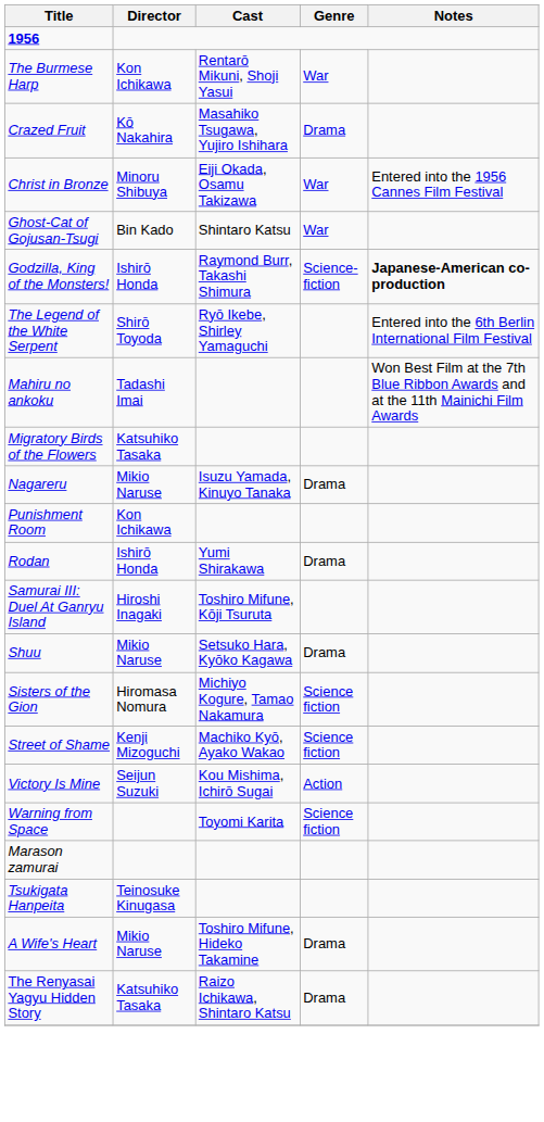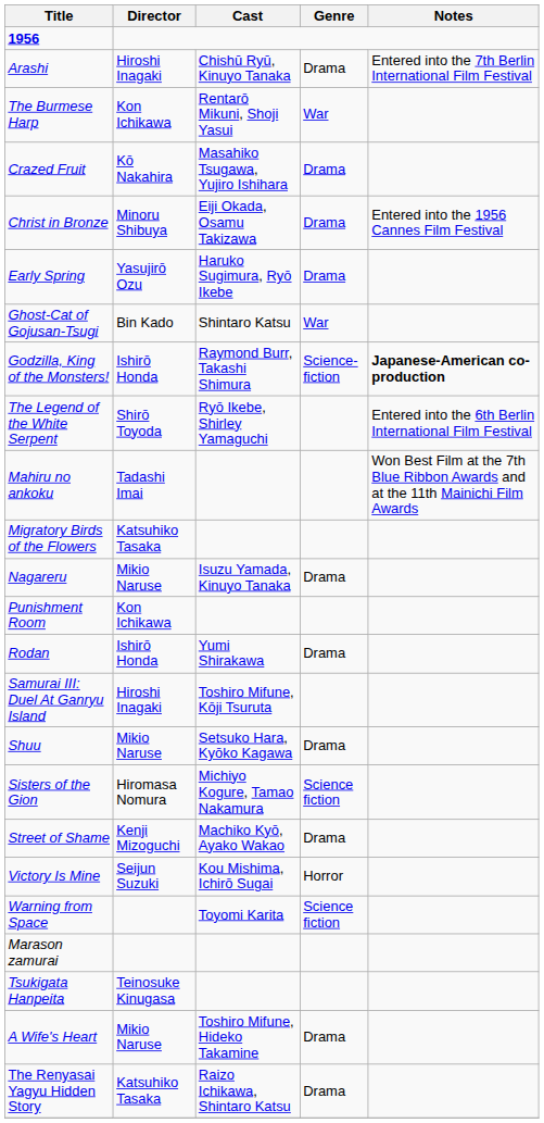 <table class="wikitable">
 <tr>
 <th>Title</th>
 <th>Director</th>
 <th>Cast</th>
 <th>Genre</th>
 <th>Notes</th>
 </tr>
 <tr>
 <td><strong><a href='#'>1956</a></strong></td>
+</tr>
+<tr>
+<td><em><a href='#'>Arashi</a></em></td>
+<td><a href='#'>Hiroshi Inagaki</a></td>
+<td><a href='#'>Chishū Ryū</a>, <a href='#'>Kinuyo Tanaka</a></td>
+<td>Drama</td>
+<td>Entered into the <a href='#'>7th Berlin International Film Festival</a></td>
 </tr>
 <tr>
 <td><em><a href='#'>The Burmese Harp</a></em></td>
 <td><a href='#'>Kon Ichikawa</a></td>
 <td><a href='#'>Rentarō Mikuni</a>, <a href='#'>Shoji Yasui</a></td>
 <td><a href='#'>War</a></td>
 <td></td>
 </tr>
 <tr>
 <td><em><a href='#'>Crazed Fruit</a></em></td>
 <td><a href='#'>Kō Nakahira</a></td>
 <td><a href='#'>Masahiko Tsugawa</a>, <a href='#'>Yujiro Ishihara</a></td>
 <td><a href='#'>Drama</a></td>
 <td></td>
 </tr>
 <tr>
 <td><em><a href='#'>Christ in Bronze</a></em></td>
 <td><a href='#'>Minoru Shibuya</a></td>
 <td><a href='#'>Eiji Okada</a>, <a href='#'>Osamu Takizawa</a></td>
-<td><a href='#'>War</a></td>
+<td><a href='#'>Drama</a></td>
 <td>Entered into the <a href='#'>1956 Cannes Film Festival</a></td>
+</tr>
+<tr>
+<td><em><a href='#'>Early Spring</a></em></td>
+<td><a href='#'>Yasujirō Ozu</a></td>
+<td><a href='#'>Haruko Sugimura</a>, <a href='#'>Ryō Ikebe</a></td>
+<td><a href='#'>Drama</a></td>
+<td></td>
 </tr>
 <tr>
 <td><em><a href='#'>Ghost-Cat of Gojusan-Tsugi</a></em></td>
 <td>Bin Kado</td>
 <td>Shintaro Katsu</td>
 <td><a href='#'>War</a></td>
 <td></td>
 </tr>
 <tr>
 <td><em><a href='#'>Godzilla, King of the Monsters!</a></em></td>
 <td><a href='#'>Ishirō Honda</a></td>
 <td><a href='#'>Raymond Burr</a>, <a href='#'>Takashi Shimura</a></td>
 <td><a href='#'>Science-fiction</a></td>
 <td><strong>Japanese-American co-production</strong></td>
 </tr>
 <tr>
 <td><em><a href='#'>The Legend of the White Serpent</a></em></td>
 <td><a href='#'>Shirō Toyoda</a></td>
 <td><a href='#'>Ryō Ikebe</a>, <a href='#'>Shirley Yamaguchi</a></td>
 <td></td>
 <td>Entered into the <a href='#'>6th Berlin International Film Festival</a></td>
 </tr>
 <tr>
 <td><em><a href='#'>Mahiru no ankoku</a></em></td>
 <td><a href='#'>Tadashi Imai</a></td>
 <td></td>
 <td></td>
 <td>Won Best Film at the 7th <a href='#'>Blue Ribbon Awards</a> and at the 11th <a href='#'>Mainichi Film Awards</a></td>
 </tr>
 <tr>
 <td><em><a href='#'>Migratory Birds of the Flowers</a></em></td>
 <td><a href='#'>Katsuhiko Tasaka</a></td>
 <td></td>
 <td></td>
 <td></td>
 </tr>
 <tr>
 <td><em><a href='#'>Nagareru</a></em></td>
 <td><a href='#'>Mikio Naruse</a></td>
 <td><a href='#'>Isuzu Yamada</a>, <a href='#'>Kinuyo Tanaka</a></td>
 <td>Drama</td>
 <td></td>
 </tr>
 <tr>
 <td><em><a href='#'>Punishment Room</a></em></td>
 <td><a href='#'>Kon Ichikawa</a></td>
 <td></td>
 <td></td>
 <td></td>
 </tr>
 <tr>
 <td><em><a href='#'>Rodan</a></em></td>
 <td><a href='#'>Ishirō Honda</a></td>
 <td><a href='#'>Yumi Shirakawa</a></td>
 <td>Drama</td>
 <td></td>
 </tr>
 <tr>
 <td><em><a href='#'>Samurai III: Duel At Ganryu Island</a></em></td>
 <td><a href='#'>Hiroshi Inagaki</a></td>
 <td><a href='#'>Toshiro Mifune</a>, <a href='#'>Kōji Tsuruta</a></td>
 <td></td>
 <td></td>
 </tr>
 <tr>
 <td><em><a href='#'>Shuu</a></em></td>
 <td><a href='#'>Mikio Naruse</a></td>
 <td><a href='#'>Setsuko Hara</a>, <a href='#'>Kyōko Kagawa</a></td>
 <td>Drama</td>
 <td></td>
 </tr>
 <tr>
 <td><em><a href='#'>Sisters of the Gion</a></em></td>
 <td>Hiromasa Nomura</td>
 <td><a href='#'>Michiyo Kogure</a>, <a href='#'>Tamao Nakamura</a></td>
 <td><a href='#'>Science fiction</a></td>
 <td></td>
 </tr>
 <tr>
 <td><em><a href='#'>Street of Shame</a></em></td>
 <td><a href='#'>Kenji Mizoguchi</a></td>
 <td><a href='#'>Machiko Kyō</a>, <a href='#'>Ayako Wakao</a></td>
-<td><a href='#'>Science fiction</a></td>
+<td>Drama</td>
 <td></td>
 </tr>
 <tr>
 <td><em><a href='#'>Victory Is Mine</a></em></td>
 <td><a href='#'>Seijun Suzuki</a></td>
 <td><a href='#'>Kou Mishima</a>, <a href='#'>Ichirō Sugai</a></td>
-<td><a href='#'>Action</a></td>
+<td>Horror</td>
 <td></td>
 </tr>
 <tr>
 <td><em><a href='#'>Warning from Space</a></em></td>
 <td></td>
 <td><a href='#'>Toyomi Karita</a></td>
 <td><a href='#'>Science fiction</a></td>
 <td></td>
 </tr>
 <tr>
 <td><em>Marason zamurai</em></td>
 <td></td>
 <td></td>
 <td></td>
 </tr>
 <tr>
 <td><em><a href='#'>Tsukigata Hanpeita</a></em></td>
 <td><a href='#'>Teinosuke Kinugasa</a></td>
 <td></td>
 <td></td>
 <td></td>
 </tr>
 <tr>
 <td><em><a href='#'>A Wife's Heart</a></em></td>
 <td><a href='#'>Mikio Naruse</a></td>
 <td><a href='#'>Toshiro Mifune</a>, <a href='#'>Hideko Takamine</a></td>
 <td>Drama</td>
 <td></td>
 </tr>
 <tr>
 <td><a href='#'>The Renyasai Yagyu Hidden Story</a></td>
 <td><a href='#'>Katsuhiko Tasaka</a></td>
 <td><a href='#'>Raizo Ichikawa</a>, <a href='#'>Shintaro Katsu</a></td>
 <td>Drama</td>
 <td></td>
 </tr>
 <tr>
 </tr>
 </table>
